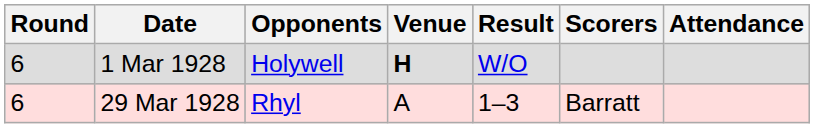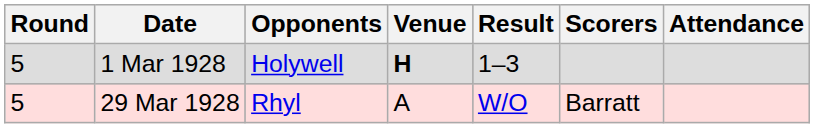 <table class="wikitable">
 <tr>
 <th>Round</th>
 <th>Date</th>
 <th>Opponents</th>
 <th>Venue</th>
 <th>Result</th>
 <th>Scorers</th>
 <th>Attendance</th>
 </tr>
 <tr bgcolor="#dddddd">
-<td>6</td>
+<td>5</td>
 <td>1 Mar 1928</td>
 <td><a href='#'>Holywell</a></td>
 <td><strong>H</strong></td>
-<td><a href='#'>W/O</a></td>
+<td>1–3</td>
 <td></td>
 <td align="right"></td>
 </tr>
 <tr bgcolor="#ffdddd">
-<td>6</td>
+<td>5</td>
 <td>29 Mar 1928</td>
 <td><a href='#'>Rhyl</a></td>
 <td>A</td>
-<td>1–3</td>
+<td><a href='#'>W/O</a></td>
 <td>Barratt</td>
 <td align="right"></td>
 </tr>
 </table>
